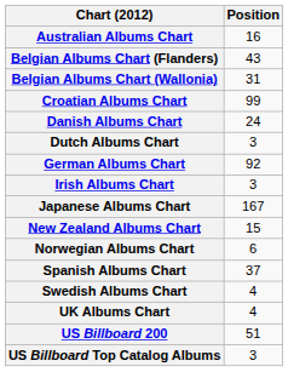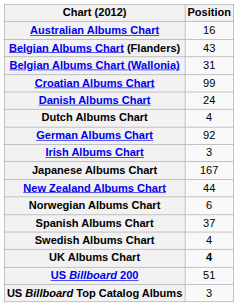 <table class="wikitable sortable plainrowheaders" style="text-align:center;">
 <tr>
 <th>Chart (2012)</th>
 <th>Position</th>
 </tr>
 <tr>
 <th scope="row"><a href='#'>Australian Albums Chart</a></th>
 <td>16</td>
 </tr>
 <tr>
 <th scope="row"><a href='#'>Belgian Albums Chart</a> (Flanders)</th>
 <td>43</td>
 </tr>
 <tr>
 <th scope="row"><a href='#'>Belgian Albums Chart (Wallonia)</a></th>
 <td>31</td>
 </tr>
 <tr>
 <th scope="row"><a href='#'>Croatian Albums Chart</a></th>
 <td>99</td>
 </tr>
 <tr>
 <th scope="row"><a href='#'>Danish Albums Chart</a></th>
 <td>24</td>
 </tr>
 <tr>
 <th scope="row">Dutch Albums Chart</th>
-<td>3</td>
+<td>4</td>
 </tr>
 <tr>
 <th scope="row"><a href='#'>German Albums Chart</a></th>
 <td>92</td>
 </tr>
 <tr>
 <th scope="row"><a href='#'>Irish Albums Chart</a></th>
 <td>3</td>
 </tr>
 <tr>
 <th scope="row">Japanese Albums Chart</th>
 <td>167</td>
 </tr>
 <tr>
 <th scope="row"><a href='#'>New Zealand Albums Chart</a></th>
-<td>15</td>
+<td>44</td>
 </tr>
 <tr>
 <th scope="row">Norwegian Albums Chart</th>
 <td>6</td>
 </tr>
 <tr>
 <th scope="row">Spanish Albums Chart</th>
 <td>37</td>
 </tr>
 <tr>
 <th scope="row">Swedish Albums Chart</th>
 <td>4</td>
 </tr>
 <tr>
 <th scope="row">UK Albums Chart</th>
-<td>4</td>
+<td><strong>4</strong></td>
 </tr>
 <tr>
 <th scope="row"><a href='#'>US <em>Billboard</em> 200</a></th>
 <td>51</td>
 </tr>
 <tr>
 <th scope="row">US <em>Billboard</em> Top Catalog Albums</th>
 <td>3</td>
 </tr>
 </table>
